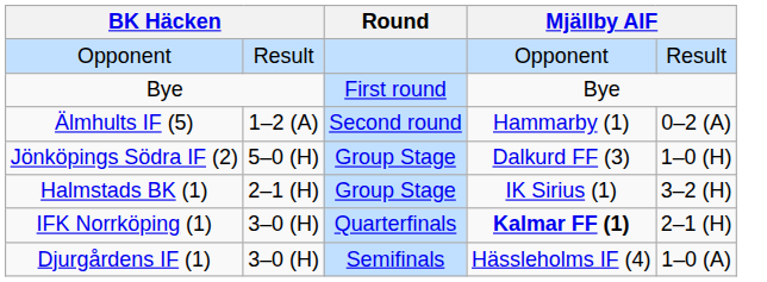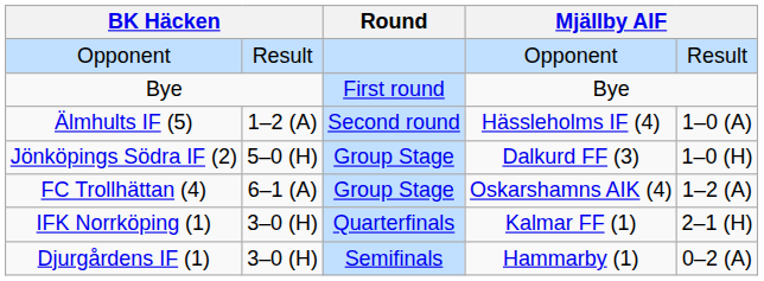 <table class="wikitable" style="text-align: center;">
 <tr>
 <th colspan=2><a href='#'>BK Häcken</a></th>
 <th>Round</th>
 <th colspan=2><a href='#'>Mjällby AIF</a></th>
 </tr>
 <tr style="background:#c1e0ff;">
 <td>Opponent</td>
 <td>Result</td>
 <td></td>
 <td>Opponent</td>
 <td>Result</td>
 </tr>
 <tr>
 <td colspan="2" align="center">Bye</td>
 <td style="background:#c1e0ff;"><a href='#'>First round</a></td>
 <td colspan="2" align="center">Bye</td>
 </tr>
 <tr>
 <td align="center"><a href='#'>Älmhults IF</a> (5)</td>
 <td align="center">1–2 (A)</td>
 <td style="background:#c1e0ff;"><a href='#'>Second round</a></td>
-<td align="center"><a href='#'>Hammarby</a> (1)</td>
-<td align="center">0–2 (A)</td>
+<td align="center"><a href='#'>Hässleholms IF</a> (4)</td>
+<td align="center">1–0 (A)</td>
 </tr>
 <tr>
 <td align="center"><a href='#'>Jönköpings Södra IF</a> (2)</td>
 <td align="center">5–0 (H)</td>
 <td style="background:#c1e0ff;"><a href='#'>Group Stage</a></td>
 <td align="center"><a href='#'>Dalkurd FF</a> (3)</td>
 <td align="center">1–0 (H)</td>
 </tr>
 <tr>
-<td align="center"><a href='#'>Halmstads BK</a> (1)</td>
-<td align="center">2–1 (H)</td>
+<td align="center"><a href='#'>FC Trollhättan</a> (4)</td>
+<td align="center">6–1 (A)</td>
 <td style="background:#c1e0ff;"><a href='#'>Group Stage</a></td>
-<td align="center"><a href='#'>IK Sirius</a> (1)</td>
-<td align="center">3–2 (H)</td>
+<td align="center"><a href='#'>Oskarshamns AIK</a> (4)</td>
+<td align="center">1–2 (A)</td>
 </tr>
 <tr>
 <td align="center"><a href='#'>IFK Norrköping</a> (1)</td>
 <td align="center">3–0 (H)</td>
 <td style="background:#c1e0ff;"><a href='#'>Quarterfinals</a></td>
-<td align="center"><strong><a href='#'>Kalmar FF</a> (1)</strong></td>
+<td align="center"><a href='#'>Kalmar FF</a> (1)</td>
 <td align="center">2–1 (H) </td>
 </tr>
 <tr>
 <td align="center"><a href='#'>Djurgårdens IF</a> (1)</td>
 <td align="center">3–0 (H)</td>
 <td style="background:#c1e0ff;"><a href='#'>Semifinals</a></td>
-<td align="center"><a href='#'>Hässleholms IF</a> (4)</td>
-<td align="center">1–0 (A)</td>
+<td align="center"><a href='#'>Hammarby</a> (1)</td>
+<td align="center">0–2 (A)</td>
 </tr>
 </table>
